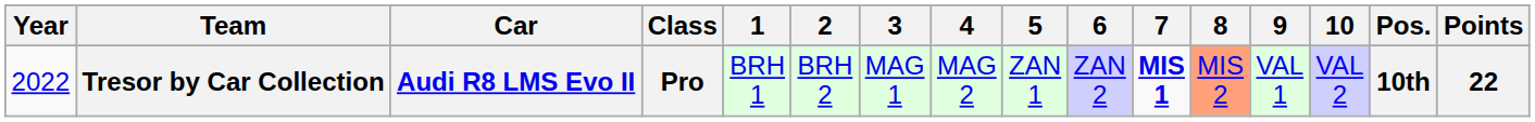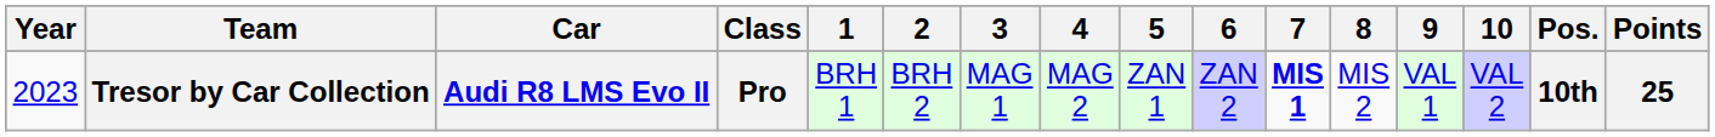 <table class="wikitable" border="1" style="text-align:center; font-size:85%;">
 <tr>
 <th>Year</th>
 <th>Team</th>
 <th>Car</th>
 <th>Class</th>
 <th>1</th>
 <th>2</th>
 <th>3</th>
 <th>4</th>
 <th>5</th>
 <th>6</th>
 <th>7</th>
 <th>8</th>
 <th>9</th>
 <th>10</th>
 <th>Pos.</th>
 <th>Points</th>
 </tr>
 <tr>
-<td><a href='#'>2022</a></td>
+<td><a href='#'>2023</a></td>
 <th nowrap>Tresor by Car Collection</th>
 <th nowrap><a href='#'>Audi R8 LMS Evo II</a></th>
 <th>Pro</th>
 <td style="background:#DFFFDF;"><a href='#'>BRH<br>1</a><br></td>
 <td style="background:#DFFFDF;"><a href='#'>BRH<br>2</a><br></td>
 <td style="background:#DFFFDF;"><a href='#'>MAG<br>1</a><br></td>
 <td style="background:#DFFFDF;"><a href='#'>MAG<br>2</a><br></td>
 <td style="background:#DFFFDF;"><a href='#'>ZAN<br>1</a><br></td>
 <td style="background:#CFCFFF;"><a href='#'>ZAN<br>2</a><br></td>
 <td><strong><a href='#'>MIS<br>1</a></strong></td>
-<td style="background: lightsalmon;"><a href='#'>MIS<br>2</a></td>
+<td><a href='#'>MIS<br>2</a></td>
 <td style="background:#DFFFDF;"><a href='#'>VAL<br>1</a><br></td>
 <td style="background:#CFCFFF;"><a href='#'>VAL <br>2</a><br></td>
 <th>10th</th>
-<th>22</th>
+<th>25</th>
 </tr>
 </table>
